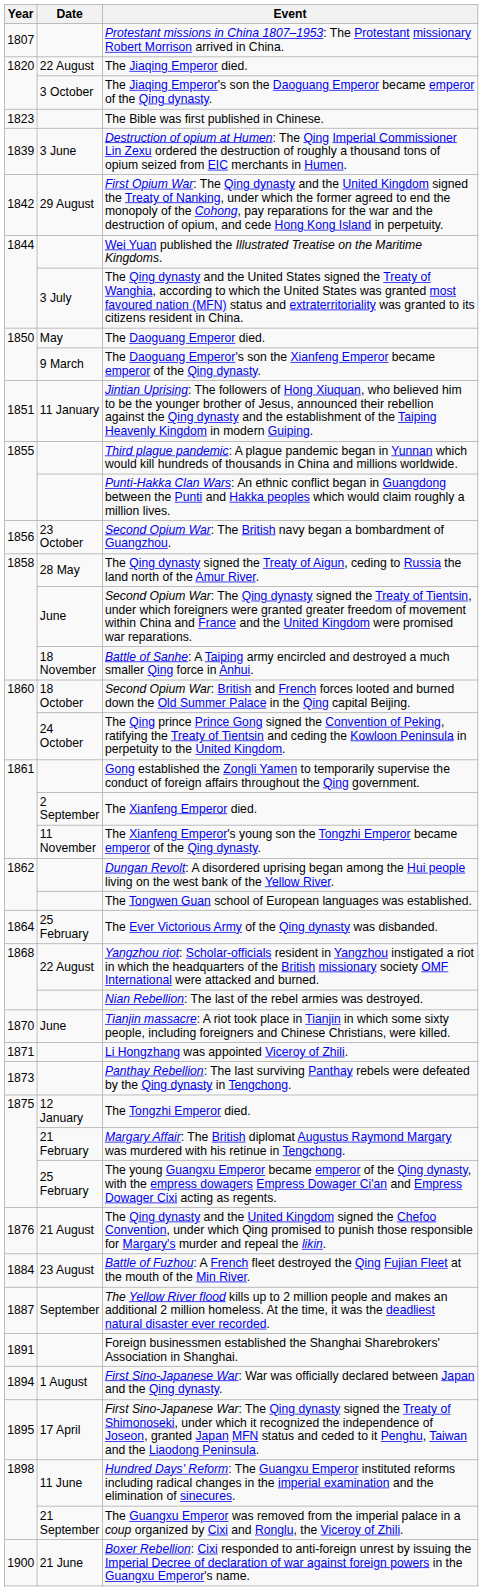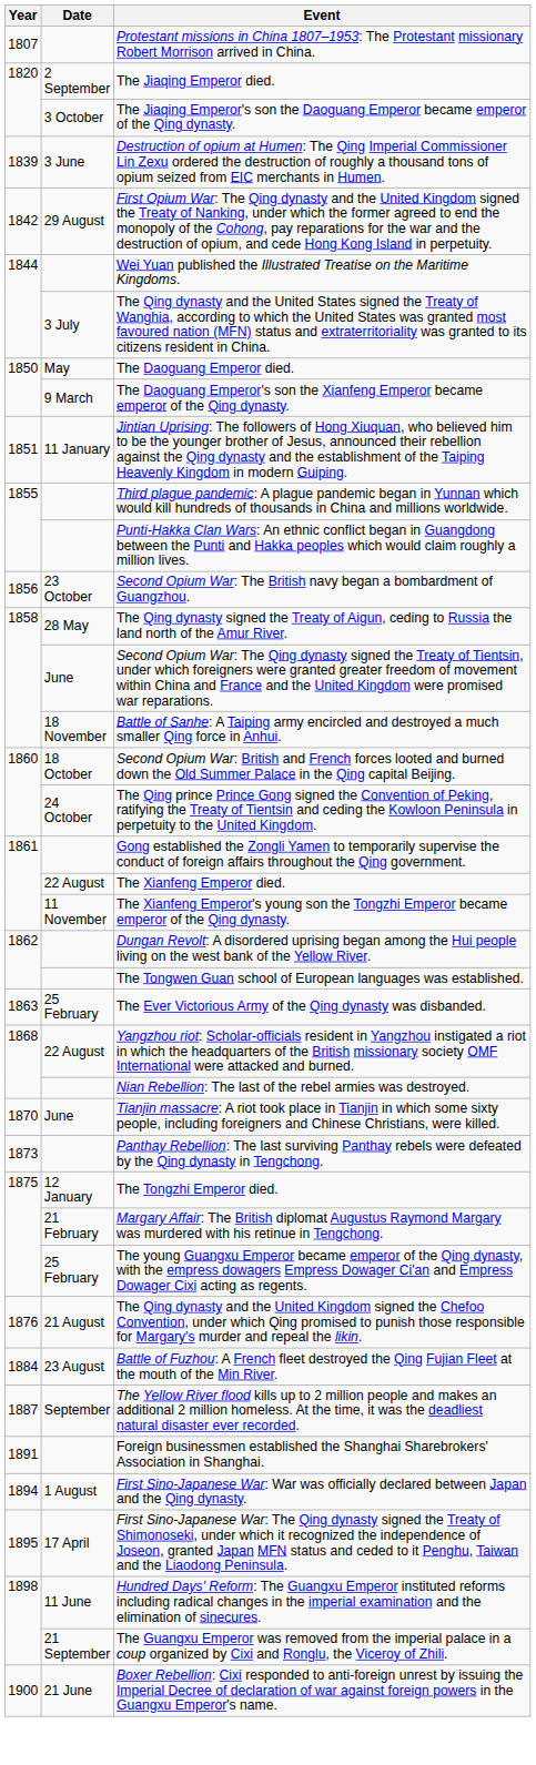 <table class="wikitable" width="100%">
 <tr>
 <th style="width:6%">Year</th>
 <th style="width:10%">Date</th>
 <th>Event</th>
 </tr>
 <tr>
 <td>1807</td>
 <td></td>
 <td><em><a href='#'>Protestant missions in China 1807–1953</a></em>: The <a href='#'>Protestant</a> <a href='#'>missionary</a> <a href='#'>Robert Morrison</a> arrived in China.</td>
 </tr>
 <tr>
 <td rowspan="2" valign="top">1820</td>
-<td>22 August</td>
+<td>2 September</td>
 <td>The <a href='#'>Jiaqing Emperor</a> died.</td>
 </tr>
 <tr>
 <td>3 October</td>
 <td>The <a href='#'>Jiaqing Emperor</a>'s son the <a href='#'>Daoguang Emperor</a> became <a href='#'>emperor</a> of the <a href='#'>Qing dynasty</a>.</td>
-</tr>
-<tr>
-<td>1823</td>
-<td></td>
-<td>The Bible was first published in Chinese.</td>
 </tr>
 <tr>
 <td>1839</td>
 <td>3 June</td>
 <td><em><a href='#'>Destruction of opium at Humen</a></em>: The <a href='#'>Qing</a> <a href='#'>Imperial Commissioner</a> <a href='#'>Lin Zexu</a> ordered the destruction of roughly a thousand tons of opium seized from <a href='#'>EIC</a> merchants in <a href='#'>Humen</a>.</td>
 </tr>
 <tr>
 <td>1842</td>
 <td>29 August</td>
 <td><em><a href='#'>First Opium War</a></em>: The <a href='#'>Qing dynasty</a> and the <a href='#'>United Kingdom</a> signed the <a href='#'>Treaty of Nanking</a>, under which the former agreed to end the monopoly of the <em><a href='#'>Cohong</a></em>, pay reparations for the war and the destruction of opium, and cede <a href='#'>Hong Kong Island</a> in perpetuity.</td>
 </tr>
 <tr>
 <td rowspan="2" valign="top">1844</td>
 <td></td>
 <td><a href='#'>Wei Yuan</a> published the <em>Illustrated Treatise on the Maritime Kingdoms</em>.</td>
 </tr>
 <tr>
 <td>3 July</td>
 <td>The <a href='#'>Qing dynasty</a> and the United States signed the <a href='#'>Treaty of Wanghia</a>, according to which the United States was granted <a href='#'>most favoured nation (MFN)</a> status and <a href='#'>extraterritoriality</a> was granted to its citizens resident in China.</td>
 </tr>
 <tr>
 <td rowspan="2" valign="top">1850</td>
 <td>May</td>
 <td>The <a href='#'>Daoguang Emperor</a> died.</td>
 </tr>
 <tr>
 <td>9 March</td>
 <td>The <a href='#'>Daoguang Emperor</a>'s son the <a href='#'>Xianfeng Emperor</a> became <a href='#'>emperor</a> of the <a href='#'>Qing dynasty</a>.</td>
 </tr>
 <tr>
 <td>1851</td>
 <td>11 January</td>
 <td><em><a href='#'>Jintian Uprising</a></em>: The followers of <a href='#'>Hong Xiuquan</a>, who believed him to be the younger brother of Jesus, announced their rebellion against the <a href='#'>Qing dynasty</a> and the establishment of the <a href='#'>Taiping Heavenly Kingdom</a> in modern <a href='#'>Guiping</a>.</td>
 </tr>
 <tr>
 <td rowspan="2" valign="top">1855</td>
 <td></td>
 <td><em><a href='#'>Third plague pandemic</a></em>: A plague pandemic began in <a href='#'>Yunnan</a> which would kill hundreds of thousands in China and millions worldwide.</td>
 </tr>
 <tr>
 <td></td>
 <td><em><a href='#'>Punti-Hakka Clan Wars</a></em>: An ethnic conflict began in <a href='#'>Guangdong</a> between the <a href='#'>Punti</a> and <a href='#'>Hakka peoples</a> which would claim roughly a million lives.</td>
 </tr>
 <tr>
 <td>1856</td>
 <td>23 October</td>
 <td><em><a href='#'>Second Opium War</a></em>: The <a href='#'>British</a> navy began a bombardment of <a href='#'>Guangzhou</a>.</td>
 </tr>
 <tr>
 <td rowspan="3" valign="top">1858</td>
 <td>28 May</td>
 <td>The <a href='#'>Qing dynasty</a> signed the <a href='#'>Treaty of Aigun</a>, ceding to <a href='#'>Russia</a> the land north of the <a href='#'>Amur River</a>.</td>
 </tr>
 <tr>
 <td>June</td>
 <td><em>Second Opium War</em>: The <a href='#'>Qing dynasty</a> signed the <a href='#'>Treaty of Tientsin</a>, under which foreigners were granted greater freedom of movement within China and <a href='#'>France</a> and the <a href='#'>United Kingdom</a> were promised war reparations.</td>
 </tr>
 <tr>
 <td>18 November</td>
 <td><em><a href='#'>Battle of Sanhe</a></em>: A <a href='#'>Taiping</a> army encircled and destroyed a much smaller <a href='#'>Qing</a> force in <a href='#'>Anhui</a>.</td>
 </tr>
 <tr>
 <td rowspan="2" valign="top">1860</td>
 <td>18 October</td>
 <td><em>Second Opium War</em>: <a href='#'>British</a> and <a href='#'>French</a> forces looted and burned down the <a href='#'>Old Summer Palace</a> in the <a href='#'>Qing</a> capital Beijing.</td>
 </tr>
 <tr>
 <td>24 October</td>
 <td>The <a href='#'>Qing</a> prince <a href='#'>Prince Gong</a> signed the <a href='#'>Convention of Peking</a>, ratifying the <a href='#'>Treaty of Tientsin</a> and ceding the <a href='#'>Kowloon Peninsula</a> in perpetuity to the <a href='#'>United Kingdom</a>.</td>
 </tr>
 <tr>
 <td rowspan="3" valign="top">1861</td>
 <td></td>
 <td><a href='#'>Gong</a> established the <a href='#'>Zongli Yamen</a> to temporarily supervise the conduct of foreign affairs throughout the <a href='#'>Qing</a> government.</td>
 </tr>
 <tr>
-<td>2 September</td>
+<td>22 August</td>
 <td>The <a href='#'>Xianfeng Emperor</a> died.</td>
 </tr>
 <tr>
 <td>11 November</td>
 <td>The <a href='#'>Xianfeng Emperor</a>'s young son the <a href='#'>Tongzhi Emperor</a> became <a href='#'>emperor</a> of the <a href='#'>Qing dynasty</a>.</td>
 </tr>
 <tr>
 <td rowspan="2" valign="top">1862</td>
 <td></td>
 <td><em><a href='#'>Dungan Revolt</a></em>: A disordered uprising began among the <a href='#'>Hui people</a> living on the west bank of the <a href='#'>Yellow River</a>.</td>
 </tr>
 <tr>
 <td></td>
 <td>The <a href='#'>Tongwen Guan</a> school of European languages was established.</td>
 </tr>
 <tr>
-<td>1864</td>
+<td>1863</td>
 <td>25 February</td>
 <td>The <a href='#'>Ever Victorious Army</a> of the <a href='#'>Qing dynasty</a> was disbanded.</td>
 </tr>
 <tr>
 <td rowspan="2" valign="top">1868</td>
 <td>22 August</td>
 <td><em><a href='#'>Yangzhou riot</a></em>: <a href='#'>Scholar-officials</a> resident in <a href='#'>Yangzhou</a> instigated a riot in which the headquarters of the <a href='#'>British</a> <a href='#'>missionary</a> society <a href='#'>OMF International</a> were attacked and burned.</td>
 </tr>
 <tr>
 <td></td>
 <td><em><a href='#'>Nian Rebellion</a></em>: The last of the rebel armies was destroyed.</td>
 </tr>
 <tr>
 <td>1870</td>
 <td>June</td>
 <td><em><a href='#'>Tianjin massacre</a></em>: A riot took place in <a href='#'>Tianjin</a> in which some sixty people, including foreigners and Chinese Christians, were killed.</td>
-</tr>
-<tr>
-<td>1871</td>
-<td></td>
-<td><a href='#'>Li Hongzhang</a> was appointed <a href='#'>Viceroy of Zhili</a>.</td>
 </tr>
 <tr>
 <td>1873</td>
 <td></td>
 <td><em><a href='#'>Panthay Rebellion</a></em>: The last surviving <a href='#'>Panthay</a> rebels were defeated by the <a href='#'>Qing dynasty</a> in <a href='#'>Tengchong</a>.</td>
 </tr>
 <tr>
 <td rowspan="3" valign="top">1875</td>
 <td>12 January</td>
 <td>The <a href='#'>Tongzhi Emperor</a> died.</td>
 </tr>
 <tr>
 <td>21 February</td>
 <td><em><a href='#'>Margary Affair</a></em>: The <a href='#'>British</a> diplomat <a href='#'>Augustus Raymond Margary</a> was murdered with his retinue in <a href='#'>Tengchong</a>.</td>
 </tr>
 <tr>
 <td>25 February</td>
 <td>The young <a href='#'>Guangxu Emperor</a> became <a href='#'>emperor</a> of the <a href='#'>Qing dynasty</a>, with the <a href='#'>empress dowagers</a> <a href='#'>Empress Dowager Ci'an</a> and <a href='#'>Empress Dowager Cixi</a> acting as regents.</td>
 </tr>
 <tr>
 <td>1876</td>
 <td>21 August</td>
 <td>The <a href='#'>Qing dynasty</a> and the <a href='#'>United Kingdom</a> signed the <a href='#'>Chefoo Convention</a>, under which Qing promised to punish those responsible for <a href='#'>Margary's</a> murder and repeal the <em><a href='#'>likin</a></em>.</td>
 </tr>
 <tr>
 <td>1884</td>
 <td>23 August</td>
 <td><em><a href='#'>Battle of Fuzhou</a></em>: A <a href='#'>French</a> fleet destroyed the <a href='#'>Qing</a> <a href='#'>Fujian Fleet</a> at the mouth of the <a href='#'>Min River</a>.</td>
 </tr>
 <tr>
 <td>1887</td>
 <td>September</td>
 <td><em>The <a href='#'>Yellow River flood</a></em> kills up to 2 million people and makes an additional 2 million homeless. At the time, it was the <a href='#'>deadliest natural disaster ever recorded</a>.</td>
 </tr>
 <tr>
 <td>1891</td>
 <td></td>
 <td>Foreign businessmen established the Shanghai Sharebrokers' Association in Shanghai.</td>
 </tr>
 <tr>
 <td>1894</td>
 <td>1 August</td>
 <td><em><a href='#'>First Sino-Japanese War</a></em>: War was officially declared between <a href='#'>Japan</a> and the <a href='#'>Qing dynasty</a>.</td>
 </tr>
 <tr>
 <td>1895</td>
 <td>17 April</td>
 <td><em>First Sino-Japanese War</em>: The <a href='#'>Qing dynasty</a> signed the <a href='#'>Treaty of Shimonoseki</a>, under which it recognized the independence of <a href='#'>Joseon</a>, granted <a href='#'>Japan</a> <a href='#'>MFN</a> status and ceded to it <a href='#'>Penghu</a>, <a href='#'>Taiwan</a> and the <a href='#'>Liaodong Peninsula</a>.</td>
 </tr>
 <tr>
 <td rowspan="2" valign="top">1898</td>
 <td>11 June</td>
 <td><em><a href='#'>Hundred Days' Reform</a></em>: The <a href='#'>Guangxu Emperor</a> instituted reforms including radical changes in the <a href='#'>imperial examination</a> and the elimination of <a href='#'>sinecures</a>.</td>
 </tr>
 <tr>
 <td>21 September</td>
 <td>The <a href='#'>Guangxu Emperor</a> was removed from the imperial palace in a <em>coup</em> organized by <a href='#'>Cixi</a> and <a href='#'>Ronglu</a>, the <a href='#'>Viceroy of Zhili</a>.</td>
 </tr>
 <tr>
 <td>1900</td>
 <td>21 June</td>
 <td><em><a href='#'>Boxer Rebellion</a></em>: <a href='#'>Cixi</a> responded to anti-foreign unrest by issuing the <a href='#'>Imperial Decree of declaration of war against foreign powers</a> in the <a href='#'>Guangxu Emperor</a>'s name.</td>
 </tr>
 </table>
